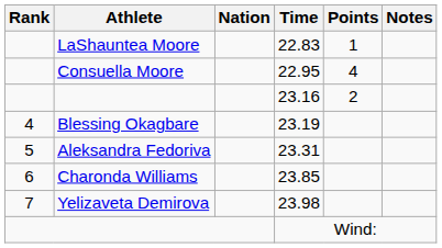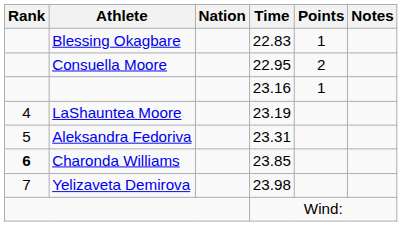 <table class="wikitable mw-datatable sortable" style="text-align:center;">
 <tr>
 <th>Rank</th>
 <th>Athlete</th>
 <th>Nation</th>
 <th>Time</th>
 <th>Points</th>
 <th>Notes</th>
 </tr>
 <tr>
 <td></td>
-<td align=left><a href='#'>LaShauntea Moore</a></td>
+<td align=left><a href='#'>Blessing Okagbare</a></td>
 <td align=left></td>
 <td>22.83</td>
 <td>1</td>
 <td></td>
 </tr>
 <tr>
 <td></td>
 <td align=left><a href='#'>Consuella Moore</a></td>
 <td align=left></td>
 <td>22.95</td>
-<td>4</td>
+<td>2</td>
 <td></td>
 </tr>
 <tr>
 <td></td>
 <td align=left><a href='#'></a></td>
 <td align=left></td>
 <td>23.16</td>
-<td>2</td>
+<td>1</td>
 <td></td>
 </tr>
 <tr>
 <td>4</td>
-<td align=left><a href='#'>Blessing Okagbare</a></td>
+<td align=left><a href='#'>LaShauntea Moore</a></td>
 <td align=left></td>
 <td>23.19</td>
 <td></td>
 <td></td>
 </tr>
 <tr>
 <td>5</td>
 <td align=left><a href='#'>Aleksandra Fedoriva</a></td>
 <td align=left></td>
 <td>23.31</td>
 <td></td>
 <td></td>
 </tr>
 <tr>
-<td>6</td>
+<td><strong>6</strong></td>
 <td align=left><a href='#'>Charonda Williams</a></td>
 <td align=left></td>
 <td>23.85</td>
 <td></td>
 <td></td>
 </tr>
 <tr>
 <td>7</td>
 <td align=left><a href='#'>Yelizaveta Demirova</a></td>
 <td align=left></td>
 <td>23.98</td>
 <td></td>
 <td></td>
 </tr>
 <tr class="sortbottom">
 <td colspan=3></td>
 <td colspan=3>Wind: </td>
 </tr>
 </table>
